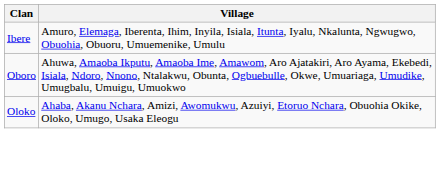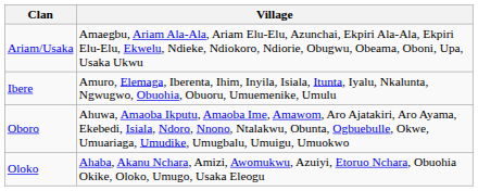 <table class='wikitable'>
 <tr>
 <th>Clan</th>
 <th>Village</th>
+</tr>
+<tr>
+<td><a href='#'>Ariam/Usaka</a></td>
+<td>Amaegbu, <a href='#'>Ariam Ala-Ala</a>, Ariam Elu-Elu, Azunchai, Ekpiri Ala-Ala, Ekpiri Elu-Elu, <a href='#'>Ekwelu</a>, Ndieke, Ndiokoro, Ndiorie, Obugwu, Obeama, Oboni, Upa, Usaka Ukwu</td>
 </tr>
 <tr>
 <td><a href='#'>Ibere</a></td>
 <td>Amuro, <a href='#'>Elemaga</a>, Iberenta, Ihim, Inyila, Isiala, <a href='#'>Itunta</a>, Iyalu, Nkalunta, Ngwugwo, <a href='#'>Obuohia</a>, Obuoru, Umuemenike, Umulu</td>
 </tr>
 <tr>
 <td><a href='#'>Oboro</a></td>
 <td>Ahuwa, <a href='#'>Amaoba Ikputu</a>, <a href='#'>Amaoba Ime</a>, <a href='#'>Amawom</a>, Aro Ajatakiri, Aro Ayama, Ekebedi, <a href='#'>Isiala</a>, <a href='#'>Ndoro</a>, <a href='#'>Nnono</a>, Ntalakwu, Obunta, <a href='#'>Ogbuebulle</a>, Okwe, Umuariaga, <a href='#'>Umudike</a>, Umugbalu, Umuigu, Umuokwo</td>
 </tr>
 <tr>
 <td><a href='#'>Oloko</a></td>
 <td><a href='#'>Ahaba</a>, <a href='#'>Akanu Nchara</a>, Amizi, <a href='#'>Awomukwu</a>, Azuiyi, <a href='#'>Etoruo Nchara</a>, Obuohia Okike, Oloko, Umugo, Usaka Eleogu</td>
 </tr>
 </table>
